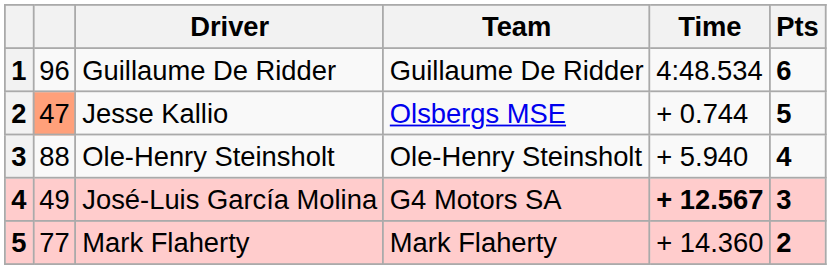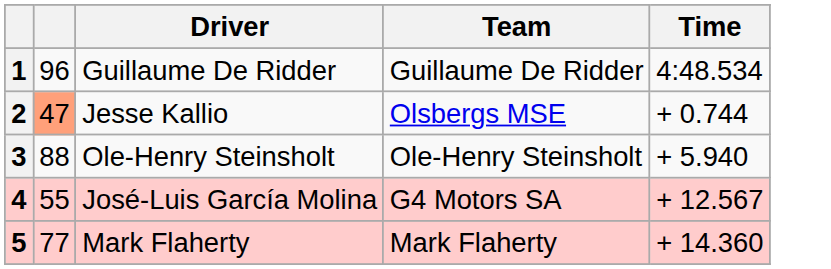 <table class="wikitable" style="font-size:95%">
 <tr>
 <th></th>
 <th></th>
 <th>Driver</th>
 <th>Team</th>
 <th>Time</th>
-<th>Pts</th>
 </tr>
 <tr>
 <th>1</th>
 <td>96</td>
 <td> Guillaume De Ridder</td>
 <td>Guillaume De Ridder</td>
 <td>4:48.534</td>
-<td><strong>6</strong></td>
 </tr>
 <tr>
 <th>2</th>
 <td style="background: lightsalmon;">47</td>
 <td> Jesse Kallio</td>
 <td><a href='#'>Olsbergs MSE</a></td>
 <td>+ 0.744</td>
-<td><strong>5</strong></td>
 </tr>
 <tr>
 <th>3</th>
 <td>88</td>
 <td> Ole-Henry Steinsholt</td>
 <td>Ole-Henry Steinsholt</td>
 <td>+ 5.940</td>
-<td><strong>4</strong></td>
 </tr>
 <tr>
 <th style="background:#ffcccc;">4</th>
-<td style="background:#ffcccc;">49</td>
+<td style="background:#ffcccc;">55</td>
 <td style="background:#ffcccc;"> José-Luis García Molina</td>
 <td style="background:#ffcccc;">G4 Motors SA</td>
-<td style="background:#ffcccc;"><strong>+ 12.567</strong></td>
-<td style="background:#ffcccc;"><strong>3</strong></td>
+<td style="background:#ffcccc;">+ 12.567</td>
 </tr>
 <tr>
 <th style="background:#ffcccc;">5</th>
 <td style="background:#ffcccc;">77</td>
 <td style="background:#ffcccc;"> Mark Flaherty</td>
 <td style="background:#ffcccc;">Mark Flaherty</td>
 <td style="background:#ffcccc;">+ 14.360</td>
-<td style="background:#ffcccc;"><strong>2</strong></td>
 </tr>
 </table>
